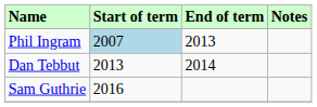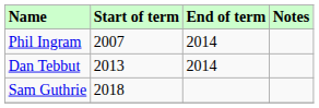 <table border="1" class="wikitable">
 <tr style="background-color:#cfc;">
 <td><strong>Name</strong></td>
 <td><strong>Start of term</strong></td>
 <td><strong>End of term</strong></td>
 <td><strong>Notes</strong></td>
 </tr>
 <tr>
 <td><a href='#'>Phil Ingram</a></td>
-<td style="background: lightblue;">2007</td>
-<td>2013</td>
+<td>2007</td>
+<td>2014</td>
 <td></td>
 </tr>
 <tr>
 <td><a href='#'>Dan Tebbut</a></td>
 <td>2013</td>
 <td>2014</td>
 <td></td>
 </tr>
 <tr>
 <td><a href='#'>Sam Guthrie</a></td>
-<td>2016</td>
+<td>2018</td>
 <td></td>
 <td></td>
 </tr>
 <tr>
 </tr>
 </table>
